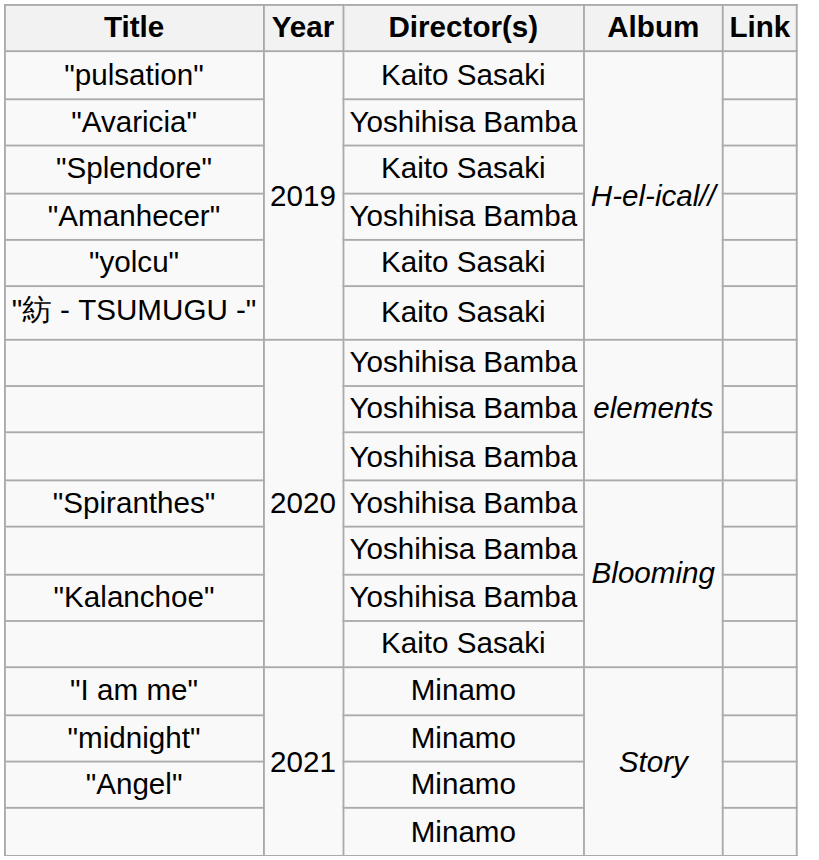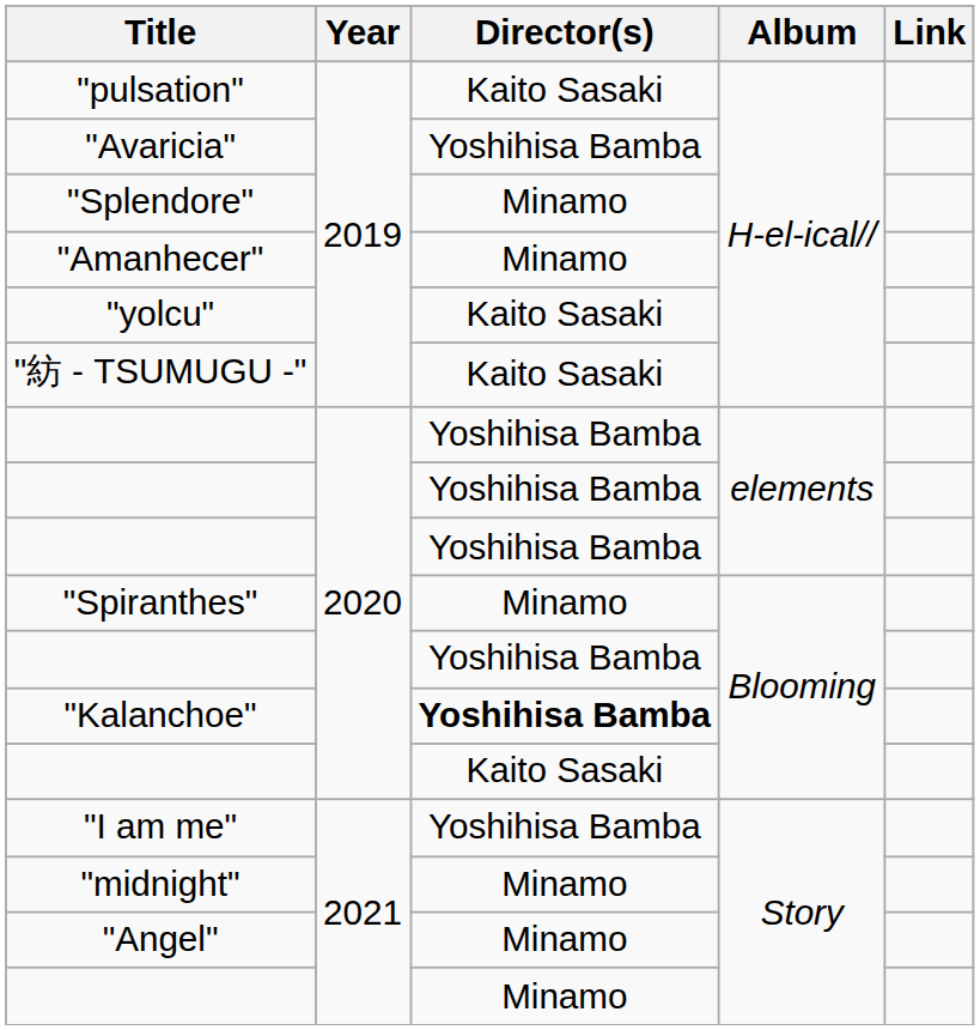 <table class="wikitable plainrowheaders" style="text-align:center;">
 <tr>
 <th scope="col">Title</th>
 <th scope="col" style="width:1em;">Year</th>
 <th scope="col">Director(s)</th>
 <th scope="col">Album</th>
 <th scope="col">Link</th>
 </tr>
 <tr>
 <td>"pulsation"</td>
 <td rowspan="6">2019</td>
 <td>Kaito Sasaki</td>
 <td rowspan="6"><em>H-el-ical//</em></td>
 <td></td>
 </tr>
 <tr>
 <td>"Avaricia"</td>
 <td>Yoshihisa Bamba</td>
 <td></td>
 </tr>
 <tr>
 <td>"Splendore"</td>
-<td>Kaito Sasaki</td>
+<td>Minamo</td>
 <td></td>
 </tr>
 <tr>
 <td>"Amanhecer"</td>
-<td>Yoshihisa Bamba</td>
+<td>Minamo</td>
 <td></td>
 </tr>
 <tr>
 <td>"yolcu"</td>
 <td>Kaito Sasaki</td>
 <td></td>
 </tr>
 <tr>
 <td>"紡 - TSUMUGU -"</td>
 <td>Kaito Sasaki</td>
 <td></td>
 </tr>
 <tr>
 <td></td>
 <td rowspan="7">2020</td>
 <td>Yoshihisa Bamba</td>
 <td rowspan="3"><em>elements</em></td>
 <td></td>
 </tr>
 <tr>
 <td></td>
 <td>Yoshihisa Bamba</td>
 <td></td>
 </tr>
 <tr>
 <td></td>
 <td>Yoshihisa Bamba</td>
 <td></td>
 </tr>
 <tr>
 <td>"Spiranthes"</td>
-<td>Yoshihisa Bamba</td>
+<td>Minamo</td>
 <td rowspan="4"><em>Blooming</em></td>
 <td></td>
 </tr>
 <tr>
 <td></td>
 <td>Yoshihisa Bamba</td>
 <td></td>
 </tr>
 <tr>
 <td>"Kalanchoe"</td>
-<td>Yoshihisa Bamba</td>
+<td><strong>Yoshihisa Bamba</strong></td>
 <td></td>
 </tr>
 <tr>
 <td></td>
 <td>Kaito Sasaki</td>
 <td></td>
 </tr>
 <tr>
 <td>"I am me"</td>
 <td rowspan="4">2021</td>
-<td>Minamo</td>
+<td>Yoshihisa Bamba</td>
 <td rowspan="4"><em>Story</em></td>
 <td></td>
 </tr>
 <tr>
 <td>"midnight"</td>
 <td>Minamo</td>
 <td></td>
 </tr>
 <tr>
 <td>"Angel"</td>
 <td>Minamo</td>
 <td></td>
 </tr>
 <tr>
 <td></td>
 <td>Minamo</td>
 <td></td>
 </tr>
 <tr>
 </tr>
 </table>
